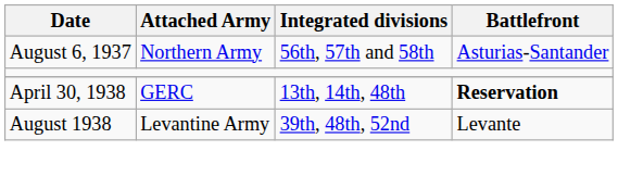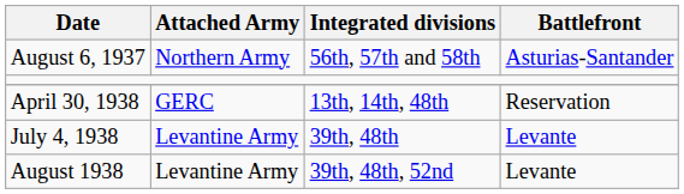 <table class = "wikitable">
 <tr>
 <th>Date</th>
 <th>Attached Army</th>
 <th>Integrated divisions</th>
 <th>Battlefront</th>
 </tr>
 <tr>
 <td>August 6, 1937</td>
 <td><a href='#'>Northern Army</a></td>
 <td><a href='#'>56th</a>, <a href='#'> 57th</a> and <a href='#'>58th</a></td>
 <td><a href='#'>Asturias</a>-<a href='#'>Santander</a></td>
 </tr>
 <tr>
 <td colspan = "4" style = "background-color: # 999;" align = "center"></td>
 </tr>
 <tr style = "border-top: solid 3px # 999;">
 </tr>
 <tr>
 <td>April 30, 1938</td>
 <td><a href='#'>GERC</a></td>
 <td><a href='#'> 13th</a>, <a href='#'>14th</a>, <a href='#'>48th</a></td>
-<td><strong>Reservation</strong></td>
+<td>Reservation</td>
+</tr>
+<tr>
+<td>July 4, 1938</td>
+<td><a href='#'>Levantine Army</a></td>
+<td><a href='#'>39th</a>, <a href='#'>48th</a></td>
+<td><a href='#'>Levante</a></td>
 </tr>
 <tr>
 <td>August 1938</td>
 <td>Levantine Army</td>
 <td><a href='#'>39th</a>, <a href='#'>48th</a>, <a href='#'>52nd</a></td>
 <td>Levante</td>
 </tr>
 </table>
